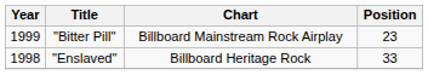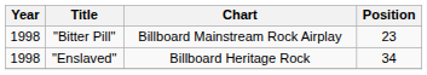 <table class="wikitable" width="500px">
 <tr>
 <th align="center">Year</th>
 <th align="center">Title</th>
 <th align="center">Chart</th>
 <th align="center">Position</th>
 </tr>
 <tr>
-<td align="center">1999</td>
+<td align="center">1998</td>
 <td align="center">"Bitter Pill"</td>
 <td align="center">Billboard Mainstream Rock Airplay</td>
 <td align="center">23</td>
 </tr>
 <tr>
 <td align="center">1998</td>
 <td align="center">"Enslaved"</td>
 <td align="center">Billboard Heritage Rock</td>
-<td align="center">33</td>
+<td align="center">34</td>
 </tr>
 <tr>
 </tr>
 </table>
